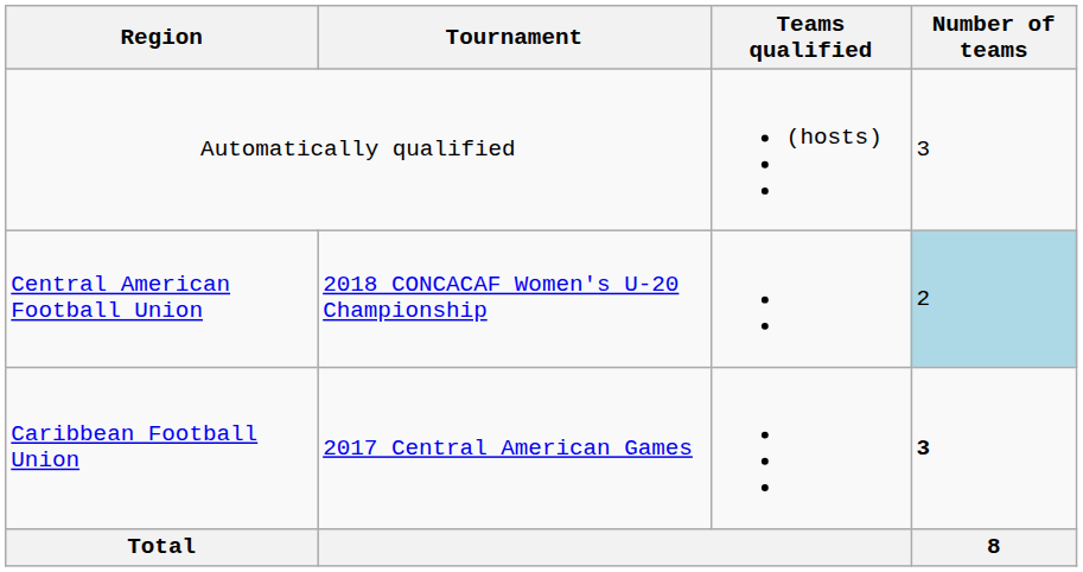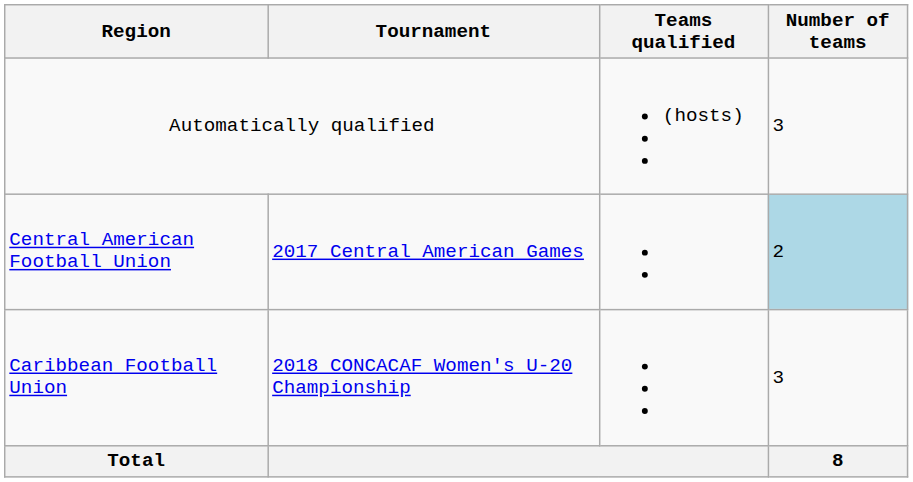 <table class="wikitable">
 <tr>
 <th>Region</th>
 <th>Tournament</th>
 <th>Teams qualified</th>
 <th>Number of teams</th>
 </tr>
 <tr>
 <td colspan="2" align="center">Automatically qualified</td>
 <td><br><ul><li> (hosts)</li><li></li><li></li></ul></td>
 <td>3</td>
 </tr>
 <tr>
 <td><a href='#'>Central American Football Union</a></td>
-<td><a href='#'>2018 CONCACAF Women's U-20 Championship</a></td>
+<td><a href='#'>2017 Central American Games</a></td>
 <td><br><ul><li></li><li></li></ul></td>
 <td style="background: lightblue;">2</td>
 </tr>
 <tr>
 <td><a href='#'>Caribbean Football Union</a></td>
-<td><a href='#'>2017 Central American Games</a></td>
+<td><a href='#'>2018 CONCACAF Women's U-20 Championship</a></td>
 <td><br><ul><li></li><li></li><li></li></ul></td>
-<td><strong>3</strong></td>
+<td>3</td>
 </tr>
 <tr>
 <th>Total</th>
 <th colspan="2"></th>
 <th>8</th>
 </tr>
 </table>
